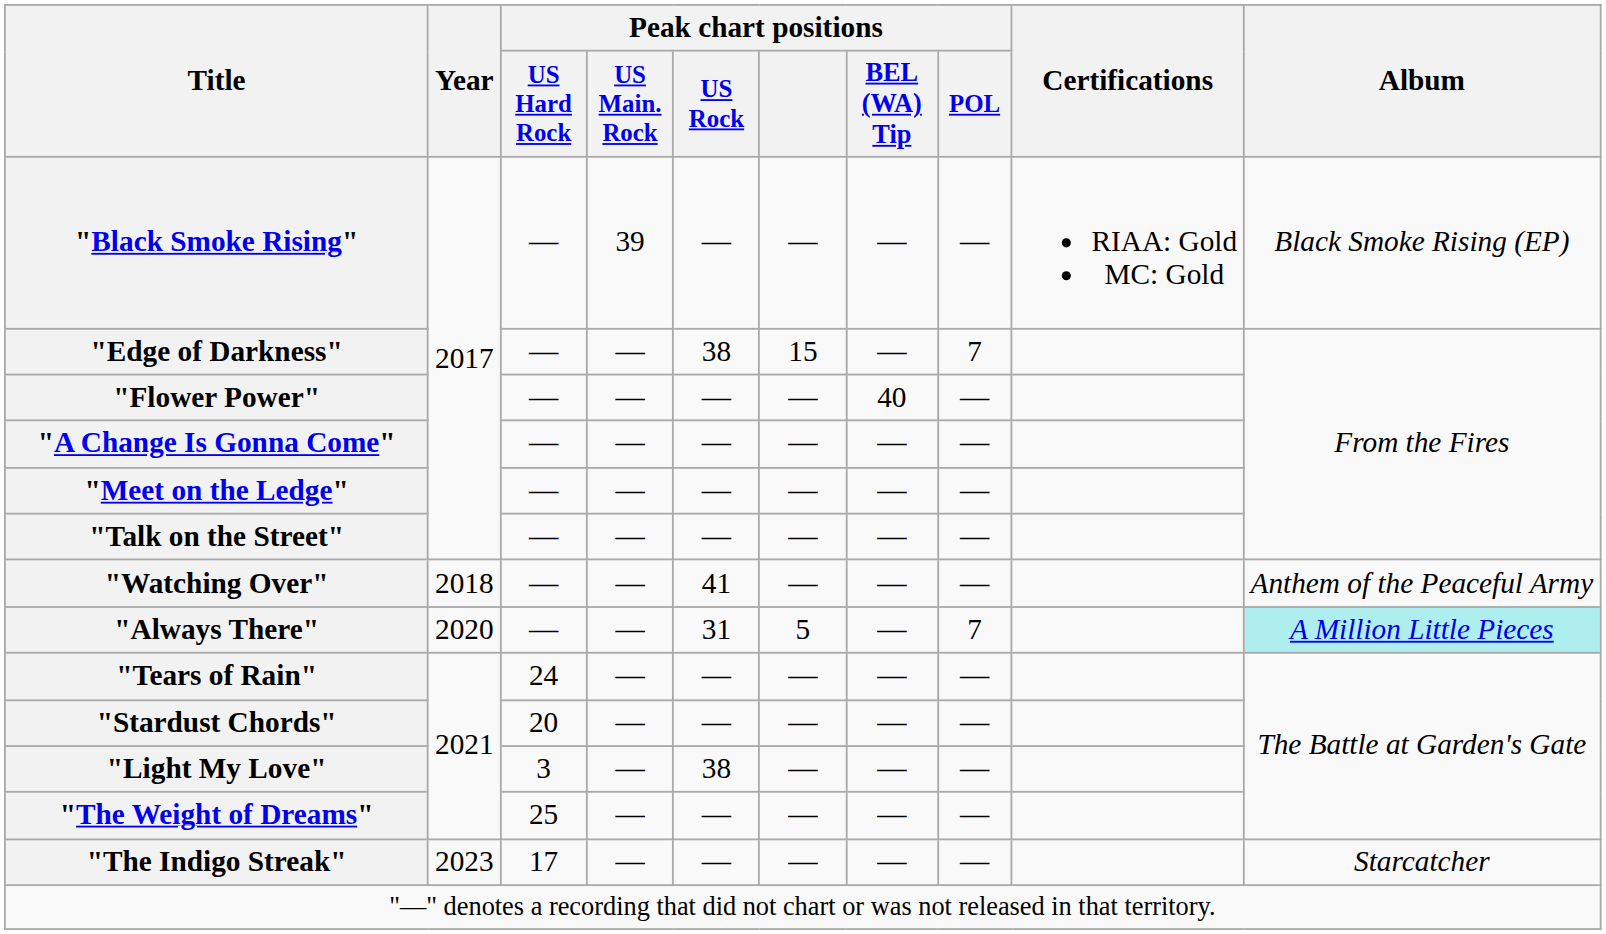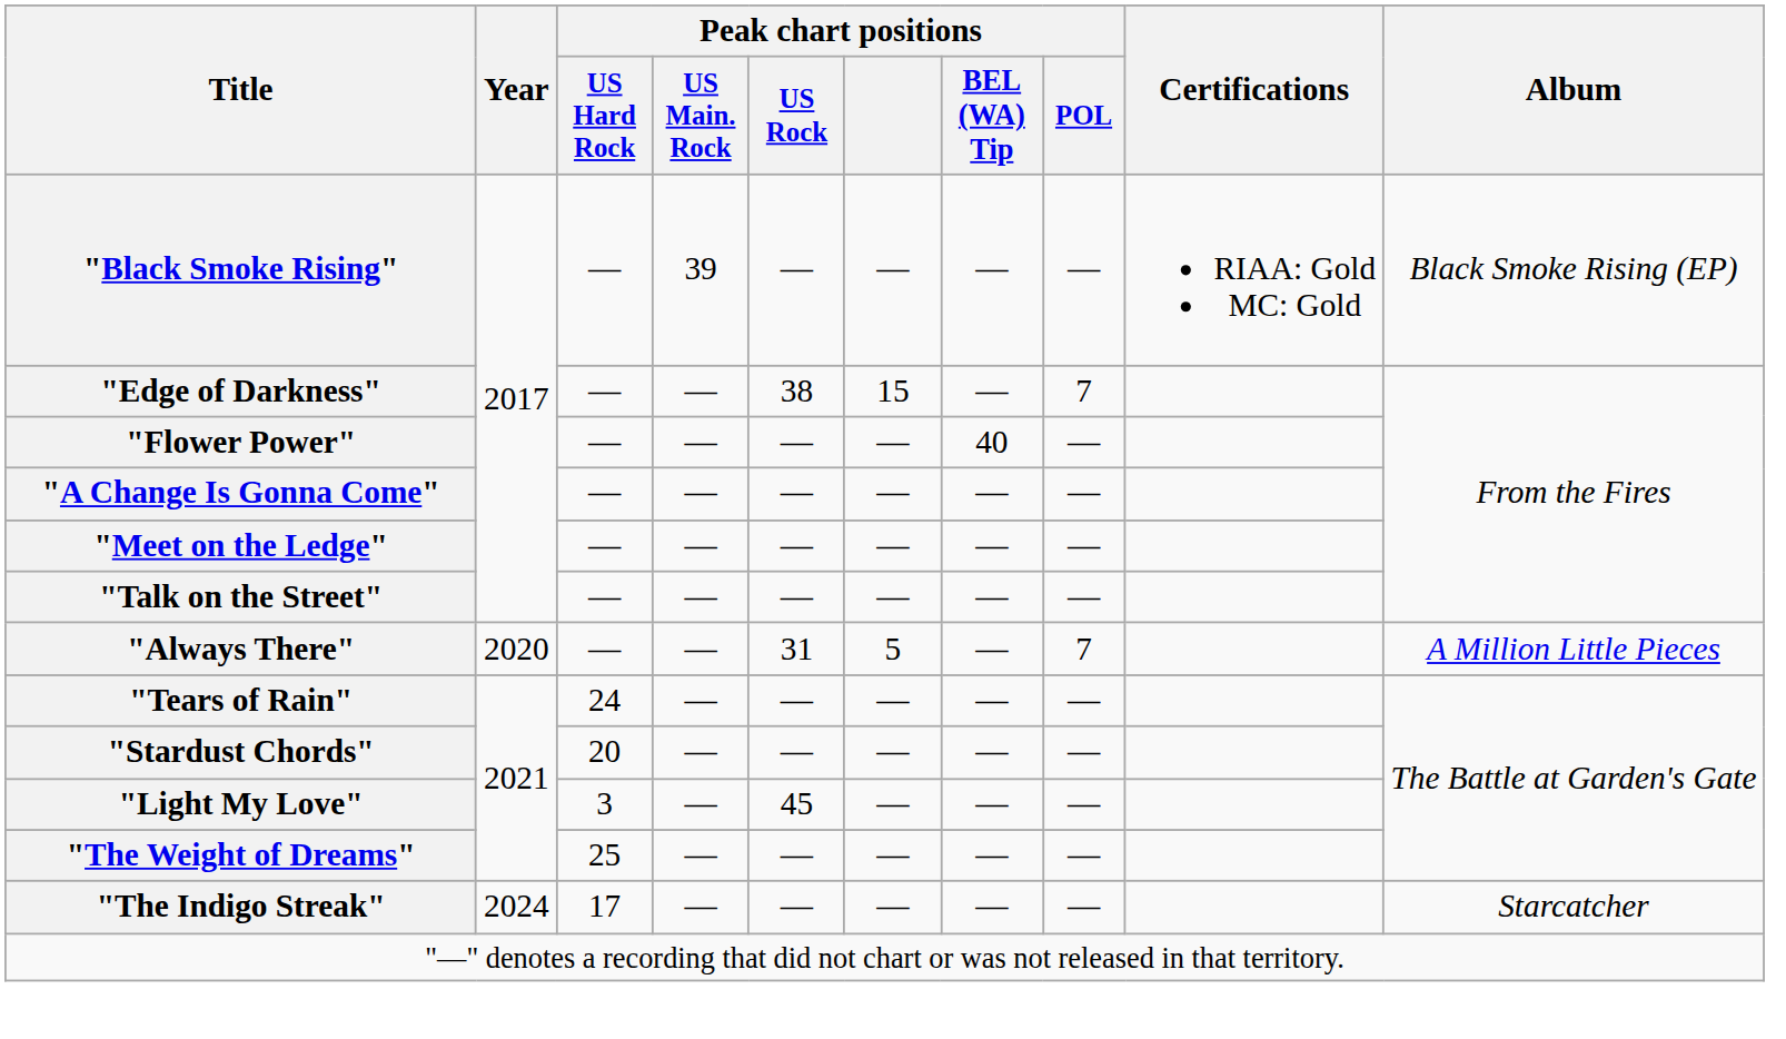 <table class="wikitable plainrowheaders" style="text-align:center;">
 <tr>
 <th scope="col" rowspan="2" style="width:14em;">Title</th>
 <th scope="col" rowspan="2">Year</th>
 <th scope="col" colspan="6">Peak chart positions</th>
 <th scope="col" rowspan="2">Certifications</th>
 <th scope="col" rowspan="2">Album</th>
 </tr>
 <tr>
 <th scope="col" style="width:3em;font-size:85%;"><a href='#'>US<br>Hard<br>Rock</a><br></th>
 <th scope="col" style="width:3em;font-size:85%;"><a href='#'>US<br>Main.<br>Rock</a><br></th>
 <th scope="col" style="width:3em;font-size:85%;"><a href='#'>US<br>Rock</a><br></th>
 <th scope="col" style="width:3em;font-size:85%;"><br></th>
 <th scope="col" style="width:3em;font-size:90%;"><a href='#'>BEL<br>(WA)<br>Tip</a><br></th>
 <th scope="col" style="width:2.5em;font-size:85%;"><a href='#'>POL</a><br></th>
 </tr>
 <tr>
 <th scope="row">"<a href='#'>Black Smoke Rising</a>"</th>
 <td rowspan="6">2017</td>
 <td>—</td>
 <td>39</td>
 <td>—</td>
 <td>—</td>
 <td>—</td>
 <td>—</td>
 <td><br><ul><li>RIAA: Gold</li><li>MC: Gold</li></ul></td>
 <td><em>Black Smoke Rising (EP)</em></td>
 </tr>
 <tr>
 <th scope="row">"Edge of Darkness"</th>
 <td>—</td>
 <td>—</td>
 <td>38</td>
 <td>15</td>
 <td>—</td>
 <td>7</td>
 <td></td>
 <td rowspan="5"><em>From the Fires</em></td>
 </tr>
 <tr>
 <th scope="row">"Flower Power"</th>
 <td>—</td>
 <td>—</td>
 <td>—</td>
 <td>—</td>
 <td>40</td>
 <td>—</td>
 <td></td>
 </tr>
 <tr>
 <th scope="row">"<a href='#'>A Change Is Gonna Come</a>"</th>
 <td>—</td>
 <td>—</td>
 <td>—</td>
 <td>—</td>
 <td>—</td>
 <td>—</td>
 <td></td>
 </tr>
 <tr>
 <th scope="row">"<a href='#'>Meet on the Ledge</a>"</th>
 <td>—</td>
 <td>—</td>
 <td>—</td>
 <td>—</td>
 <td>—</td>
 <td>—</td>
 <td></td>
 </tr>
 <tr>
 <th scope="row">"Talk on the Street"</th>
 <td>—</td>
 <td>—</td>
 <td>—</td>
 <td>—</td>
 <td>—</td>
 <td>—</td>
 <td></td>
 </tr>
 <tr>
-<th scope="row">"Watching Over"</th>
-<td>2018</td>
-<td>—</td>
-<td>—</td>
-<td>41</td>
-<td>—</td>
-<td>—</td>
-<td>—</td>
-<td></td>
-<td><em>Anthem of the Peaceful Army</em></td>
-</tr>
-<tr>
 <th scope="row">"Always There"</th>
 <td>2020</td>
 <td>—</td>
 <td>—</td>
 <td>31</td>
 <td>5</td>
 <td>—</td>
 <td>7</td>
 <td></td>
-<td style="background: paleturquoise;"><em><a href='#'>A Million Little Pieces</a></em></td>
+<td><em><a href='#'>A Million Little Pieces</a></em></td>
 </tr>
 <tr>
 <th scope="row">"Tears of Rain"</th>
 <td rowspan="4">2021</td>
 <td>24</td>
 <td>—</td>
 <td>—</td>
 <td>—</td>
 <td>—</td>
 <td>—</td>
 <td></td>
 <td rowspan="4"><em>The Battle at Garden's Gate</em></td>
 </tr>
 <tr>
 <th scope="row">"Stardust Chords"</th>
 <td>20</td>
 <td>—</td>
 <td>—</td>
 <td>—</td>
 <td>—</td>
 <td>—</td>
 <td></td>
 </tr>
 <tr>
 <th scope="row">"Light My Love"</th>
 <td>3</td>
 <td>—</td>
-<td>38</td>
+<td>45</td>
 <td>—</td>
 <td>—</td>
 <td>—</td>
 <td></td>
 </tr>
 <tr>
 <th scope="row">"<a href='#'>The Weight of Dreams</a>"</th>
 <td>25</td>
 <td>—</td>
 <td>—</td>
 <td>—</td>
 <td>—</td>
 <td>—</td>
 <td></td>
 </tr>
 <tr>
 <th scope="row">"The Indigo Streak"</th>
-<td rowspan="1">2023</td>
+<td rowspan="1">2024</td>
 <td>17</td>
 <td>—</td>
 <td>—</td>
 <td>—</td>
 <td>—</td>
 <td>—</td>
 <td></td>
 <td rowspan="1"><em>Starcatcher</em></td>
 </tr>
 <tr>
 <td colspan="10" style="font-size:90%">"—" denotes a recording that did not chart or was not released in that territory.</td>
 </tr>
 </table>
